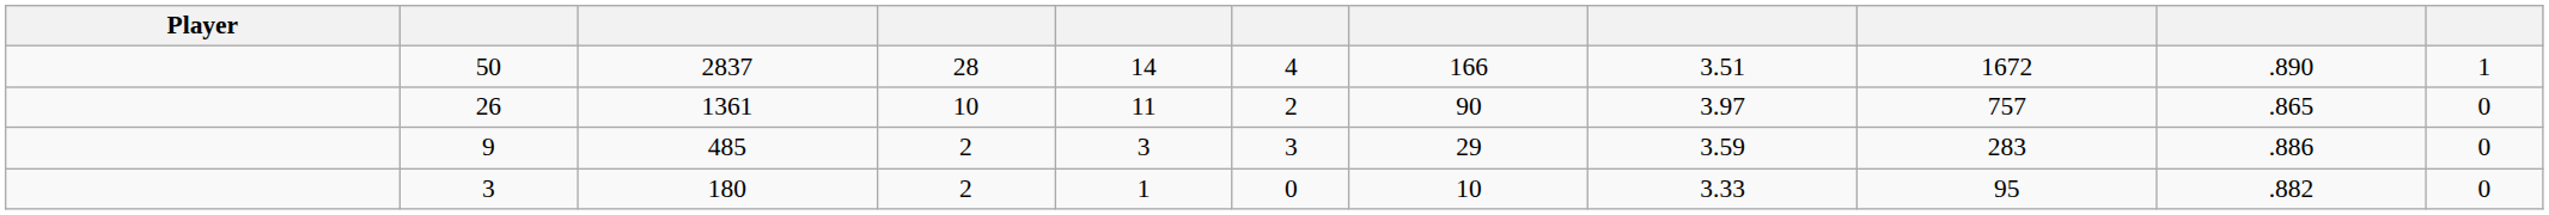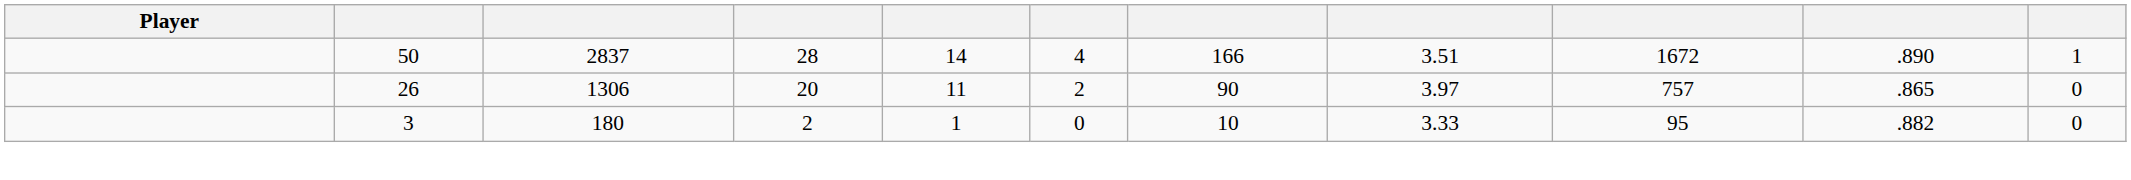 <table class="wikitable sortable" style="width:100%;">
 <tr style="text-align:center; background:#ddd;">
 <th>Player</th>
 <th></th>
 <th></th>
 <th></th>
 <th></th>
 <th></th>
 <th></th>
 <th></th>
 <th></th>
 <th></th>
 <th></th>
 </tr>
 <tr align=center>
 <td></td>
 <td>50</td>
 <td>2837</td>
 <td>28</td>
 <td>14</td>
 <td>4</td>
 <td>166</td>
 <td>3.51</td>
 <td>1672</td>
 <td>.890</td>
 <td>1</td>
 </tr>
 <tr align=center>
 <td></td>
 <td>26</td>
-<td>1361</td>
-<td>10</td>
+<td>1306</td>
+<td>20</td>
 <td>11</td>
 <td>2</td>
 <td>90</td>
 <td>3.97</td>
 <td>757</td>
 <td>.865</td>
-<td>0</td>
-</tr>
-<tr align=center>
-<td></td>
-<td>9</td>
-<td>485</td>
-<td>2</td>
-<td>3</td>
-<td>3</td>
-<td>29</td>
-<td>3.59</td>
-<td>283</td>
-<td>.886</td>
 <td>0</td>
 </tr>
 <tr align=center>
 <td></td>
 <td>3</td>
 <td>180</td>
 <td>2</td>
 <td>1</td>
 <td>0</td>
 <td>10</td>
 <td>3.33</td>
 <td>95</td>
 <td>.882</td>
 <td>0</td>
 </tr>
 </table>
